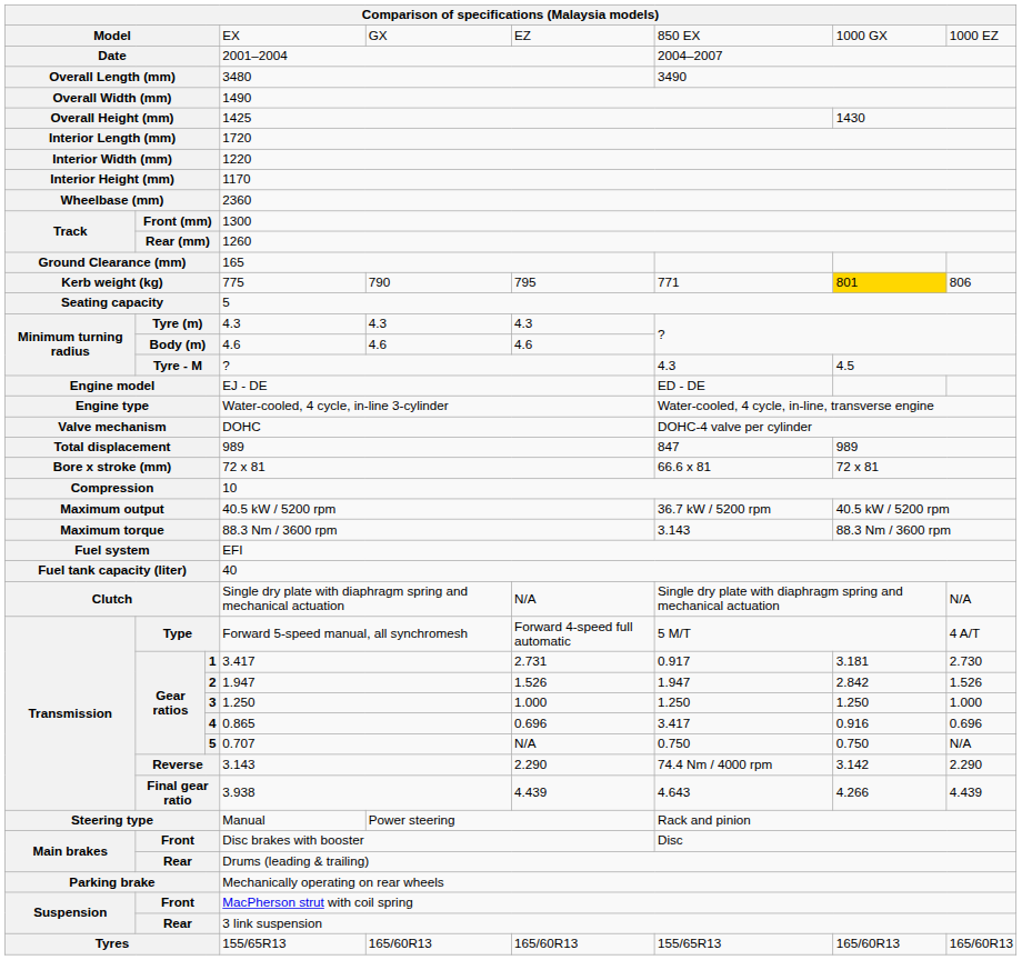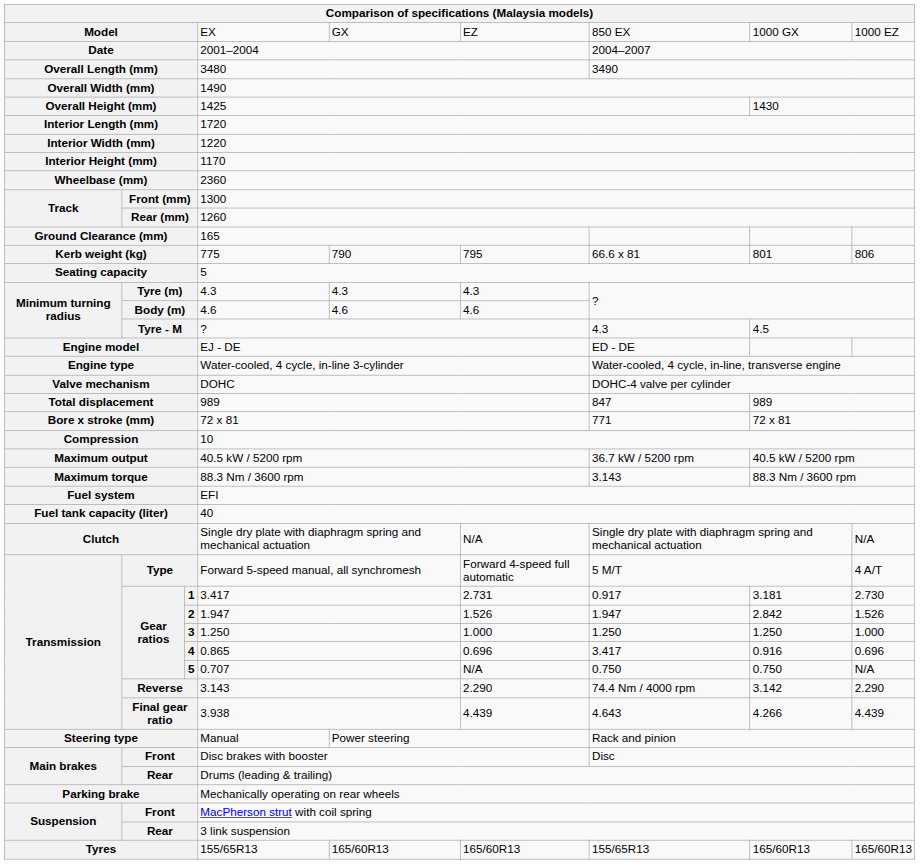 <table class="wikitable mw-collapsible mw-collapsed">
 <tr>
 <th colspan="9">Comparison of specifications (Malaysia models)</th>
 </tr>
 <tr>
 <th colspan="3">Model</th>
 <td>EX</td>
 <td>GX</td>
 <td>EZ</td>
 <td>850 EX</td>
 <td>1000 GX</td>
 <td>1000 EZ</td>
 </tr>
 <tr>
 <th colspan="3">Date</th>
 <td colspan="3">2001–2004</td>
 <td colspan="3">2004–2007</td>
 </tr>
 <tr>
 <th colspan="3">Overall Length (mm)</th>
 <td colspan="3">3480</td>
 <td colspan="3">3490</td>
 </tr>
 <tr>
 <th colspan="3">Overall Width (mm)</th>
 <td colspan="6">1490</td>
 </tr>
 <tr>
 <th colspan="3">Overall Height (mm)</th>
 <td colspan="4">1425</td>
 <td colspan="2">1430</td>
 </tr>
 <tr>
 <th colspan="3">Interior Length (mm)</th>
 <td colspan="6">1720</td>
 </tr>
 <tr>
 <th colspan="3">Interior Width (mm)</th>
 <td colspan="6">1220</td>
 </tr>
 <tr>
 <th colspan="3">Interior Height (mm)</th>
 <td colspan="6">1170</td>
 </tr>
 <tr>
 <th colspan="3">Wheelbase (mm)</th>
 <td colspan="6">2360</td>
 </tr>
 <tr>
 <th rowspan="2">Track</th>
 <th colspan="2">Front (mm)</th>
 <td colspan="6">1300</td>
 </tr>
 <tr>
 <th colspan="2">Rear (mm)</th>
 <td colspan="6">1260</td>
 </tr>
 <tr>
 <th colspan="3">Ground Clearance (mm)</th>
 <td colspan="3">165</td>
 <td></td>
 <td></td>
 <td></td>
 </tr>
 <tr>
 <th colspan="3">Kerb weight (kg)</th>
 <td>775</td>
 <td>790</td>
 <td>795</td>
-<td>771</td>
-<td style="background: gold;">801</td>
+<td>66.6 x 81</td>
+<td>801</td>
 <td>806</td>
 </tr>
 <tr>
 <th colspan="3">Seating capacity</th>
 <td colspan="6">5</td>
 </tr>
 <tr>
 <th rowspan="3">Minimum turning radius</th>
 <th colspan="2">Tyre (m)</th>
 <td>4.3</td>
 <td>4.3</td>
 <td>4.3</td>
 <td colspan="3" rowspan="2">?</td>
 </tr>
 <tr>
 <th colspan="2">Body (m)</th>
 <td>4.6</td>
 <td>4.6</td>
 <td>4.6</td>
 </tr>
 <tr>
 <th colspan="2">Tyre - M</th>
 <td colspan="3">?</td>
 <td>4.3</td>
 <td colspan="2">4.5</td>
 </tr>
 <tr>
 <th colspan="3">Engine model</th>
 <td colspan="3">EJ - DE</td>
 <td>ED - DE</td>
 <td></td>
 <td></td>
 </tr>
 <tr>
 <th colspan="3">Engine type</th>
 <td colspan="3">Water-cooled, 4 cycle, in-line 3-cylinder</td>
 <td colspan="3">Water-cooled, 4 cycle, in-line, transverse engine</td>
 </tr>
 <tr>
 <th colspan="3">Valve mechanism</th>
 <td colspan="3">DOHC</td>
 <td colspan="3">DOHC-4 valve per cylinder</td>
 </tr>
 <tr>
 <th colspan="3">Total displacement</th>
 <td colspan="3">989</td>
 <td>847</td>
 <td colspan="2">989</td>
 </tr>
 <tr>
 <th colspan="3">Bore x stroke (mm)</th>
 <td colspan="3">72 x 81</td>
-<td>66.6 x 81</td>
+<td>771</td>
 <td colspan="2">72 x 81</td>
 </tr>
 <tr>
 <th colspan="3">Compression</th>
 <td colspan="6">10</td>
 </tr>
 <tr>
 <th colspan="3">Maximum output</th>
 <td colspan="3">40.5 kW / 5200 rpm</td>
 <td>36.7 kW / 5200 rpm</td>
 <td colspan="2">40.5 kW / 5200 rpm</td>
 </tr>
 <tr>
 <th colspan="3">Maximum torque</th>
 <td colspan="3">88.3 Nm / 3600 rpm</td>
 <td>3.143</td>
 <td colspan="2">88.3 Nm / 3600 rpm</td>
 </tr>
 <tr>
 <th colspan="3">Fuel system</th>
 <td colspan="6">EFI</td>
 </tr>
 <tr>
 <th colspan="3">Fuel tank capacity (liter)</th>
 <td colspan="6">40</td>
 </tr>
 <tr>
 <th colspan="3">Clutch</th>
 <td colspan="2">Single dry plate with diaphragm spring and mechanical actuation</td>
 <td>N/A</td>
 <td colspan="2">Single dry plate with diaphragm spring and mechanical actuation</td>
 <td>N/A</td>
 </tr>
 <tr>
 <th rowspan="8">Transmission</th>
 <th colspan="2">Type</th>
 <td colspan="2">Forward 5-speed manual, all synchromesh</td>
 <td>Forward 4-speed full automatic</td>
 <td colspan="2">5 M/T</td>
 <td>4 A/T</td>
 </tr>
 <tr>
 <th rowspan="5">Gear ratios</th>
 <th>1</th>
 <td colspan="2">3.417</td>
 <td>2.731</td>
 <td>0.917</td>
 <td>3.181</td>
 <td>2.730</td>
 </tr>
 <tr>
 <th>2</th>
 <td colspan="2">1.947</td>
 <td>1.526</td>
 <td>1.947</td>
 <td>2.842</td>
 <td>1.526</td>
 </tr>
 <tr ! colspan="2" |>
 <th>3</th>
 <td colspan="2">1.250</td>
 <td>1.000</td>
 <td>1.250</td>
 <td>1.250</td>
 <td>1.000</td>
 </tr>
 <tr>
 <th>4</th>
 <td colspan="2">0.865</td>
 <td>0.696</td>
 <td>3.417</td>
 <td>0.916</td>
 <td>0.696</td>
 </tr>
 <tr>
 <th>5</th>
 <td colspan="2">0.707</td>
 <td>N/A</td>
 <td>0.750</td>
 <td>0.750</td>
 <td>N/A</td>
 </tr>
 <tr>
 <th colspan="2">Reverse</th>
 <td colspan="2">3.143</td>
 <td>2.290</td>
 <td>74.4 Nm / 4000 rpm</td>
 <td>3.142</td>
 <td>2.290</td>
 </tr>
 <tr>
 <th colspan="2">Final gear ratio</th>
 <td colspan="2">3.938</td>
 <td>4.439</td>
 <td>4.643</td>
 <td>4.266</td>
 <td>4.439</td>
 </tr>
 <tr>
 <th colspan="3">Steering type</th>
 <td>Manual</td>
 <td colspan="2">Power steering</td>
 <td colspan="3">Rack and pinion</td>
 </tr>
 <tr>
 <th rowspan="2">Main brakes</th>
 <th colspan="2">Front</th>
 <td colspan="3">Disc brakes with booster</td>
 <td colspan="3">Disc</td>
 </tr>
 <tr>
 <th colspan="2">Rear</th>
 <td colspan="6">Drums (leading & trailing)</td>
 </tr>
 <tr>
 <th colspan="3">Parking brake</th>
 <td colspan="6">Mechanically operating on rear wheels</td>
 </tr>
 <tr>
 <th rowspan="2">Suspension</th>
 <th colspan="2">Front</th>
 <td colspan="6"><a href='#'>MacPherson strut</a> with coil spring</td>
 </tr>
 <tr>
 <th colspan="2">Rear</th>
 <td colspan="6">3 link suspension</td>
 </tr>
 <tr>
 <th colspan="3">Tyres</th>
 <td>155/65R13</td>
 <td>165/60R13</td>
 <td>165/60R13</td>
 <td>155/65R13</td>
 <td>165/60R13</td>
 <td>165/60R13</td>
 </tr>
 </table>
